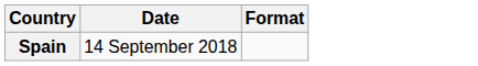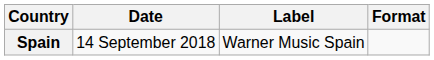 <table class="wikitable plainrowheaders" style="text-align:center;">
 <tr>
 <th>Country</th>
 <th>Date</th>
+<th>Label</th>
 <th>Format</th>
 </tr>
 <tr>
 <th scope="row">Spain</th>
 <td>14 September 2018</td>
+<td>Warner Music Spain</td>
 <td></td>
 </tr>
 </table>
